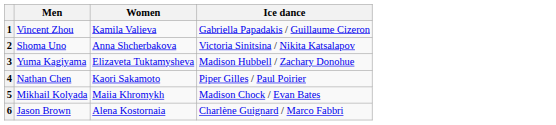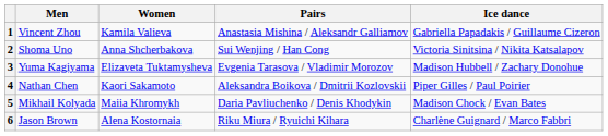 <table class="wikitable unsortable" style="text-align:left">
 <tr>
 <th scope="col"></th>
 <th scope="col">Men</th>
 <th scope="col">Women</th>
+<th scope="col">Pairs</th>
 <th scope="col">Ice dance</th>
 </tr>
 <tr>
 <th scope="row">1</th>
 <td> <a href='#'>Vincent Zhou</a></td>
 <td> <a href='#'>Kamila Valieva</a></td>
+<td> <a href='#'>Anastasia Mishina</a> / <a href='#'>Aleksandr Galliamov</a></td>
 <td> <a href='#'>Gabriella Papadakis</a> / <a href='#'>Guillaume Cizeron</a></td>
 </tr>
 <tr>
 <th scope="row">2</th>
 <td> <a href='#'>Shoma Uno</a></td>
 <td> <a href='#'>Anna Shcherbakova</a></td>
+<td> <a href='#'>Sui Wenjing</a> / <a href='#'>Han Cong</a></td>
 <td> <a href='#'>Victoria Sinitsina</a> / <a href='#'>Nikita Katsalapov</a></td>
 </tr>
 <tr>
 <th scope="row">3</th>
 <td> <a href='#'>Yuma Kagiyama</a></td>
 <td> <a href='#'>Elizaveta Tuktamysheva</a></td>
+<td> <a href='#'>Evgenia Tarasova</a> / <a href='#'>Vladimir Morozov</a></td>
 <td> <a href='#'>Madison Hubbell</a> / <a href='#'>Zachary Donohue</a></td>
 </tr>
 <tr>
 <th scope="row">4</th>
 <td> <a href='#'>Nathan Chen</a></td>
 <td> <a href='#'>Kaori Sakamoto</a></td>
+<td> <a href='#'>Aleksandra Boikova</a> / <a href='#'>Dmitrii Kozlovskii</a></td>
 <td> <a href='#'>Piper Gilles</a> / <a href='#'>Paul Poirier</a></td>
 </tr>
 <tr>
 <th scope="row">5</th>
 <td> <a href='#'>Mikhail Kolyada</a></td>
 <td> <a href='#'>Maiia Khromykh</a></td>
+<td> <a href='#'>Daria Pavliuchenko</a> / <a href='#'>Denis Khodykin</a></td>
 <td> <a href='#'>Madison Chock</a> / <a href='#'>Evan Bates</a></td>
 </tr>
 <tr>
 <th scope="row">6</th>
 <td> <a href='#'>Jason Brown</a></td>
 <td> <a href='#'>Alena Kostornaia</a></td>
+<td> <a href='#'>Riku Miura</a> / <a href='#'>Ryuichi Kihara</a></td>
 <td> <a href='#'>Charlène Guignard</a> / <a href='#'>Marco Fabbri</a></td>
 </tr>
 </table>
